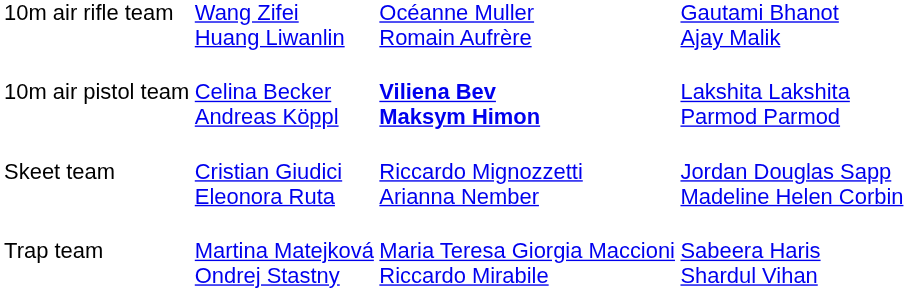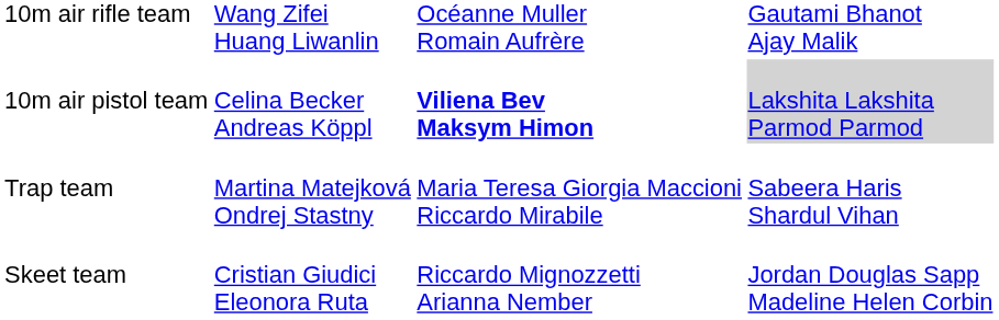 <table>
 <tr>
 <td>10m air rifle team</td>
 <td><br><a href='#'>Wang Zifei</a><br><a href='#'>Huang Liwanlin</a></td>
 <td><br><a href='#'>Océanne Muller</a><br><a href='#'>Romain Aufrère</a></td>
 <td><br><a href='#'>Gautami Bhanot</a><br><a href='#'>Ajay Malik</a></td>
 </tr>
 <tr>
 <td>10m air pistol team</td>
 <td><br><a href='#'>Celina Becker</a><br><a href='#'>Andreas Köppl</a></td>
 <td><strong><br><a href='#'>Viliena Bev</a><br><a href='#'>Maksym Himon</a></strong></td>
-<td><br><a href='#'>Lakshita Lakshita</a><br><a href='#'>Parmod Parmod</a></td>
+<td style="background: lightgrey;"><br><a href='#'>Lakshita Lakshita</a><br><a href='#'>Parmod Parmod</a></td>
+</tr>
+<tr>
+<td>Trap team</td>
+<td><br><a href='#'>Martina Matejková</a><br><a href='#'>Ondrej Stastny</a></td>
+<td><br><a href='#'>Maria Teresa Giorgia Maccioni</a><br><a href='#'>Riccardo Mirabile</a></td>
+<td><br><a href='#'>Sabeera Haris</a><br><a href='#'>Shardul Vihan</a></td>
 </tr>
 <tr>
 <td>Skeet team</td>
 <td><br><a href='#'>Cristian Giudici</a><br><a href='#'>Eleonora Ruta</a></td>
 <td><br><a href='#'>Riccardo Mignozzetti</a><br><a href='#'>Arianna Nember</a></td>
 <td><br><a href='#'>Jordan Douglas Sapp</a><br><a href='#'>Madeline Helen Corbin</a></td>
 </tr>
-<tr>
-<td>Trap team</td>
-<td><br><a href='#'>Martina Matejková</a><br><a href='#'>Ondrej Stastny</a></td>
-<td><br><a href='#'>Maria Teresa Giorgia Maccioni</a><br><a href='#'>Riccardo Mirabile</a></td>
-<td><br><a href='#'>Sabeera Haris</a><br><a href='#'>Shardul Vihan</a></td>
-</tr>
 </table>
